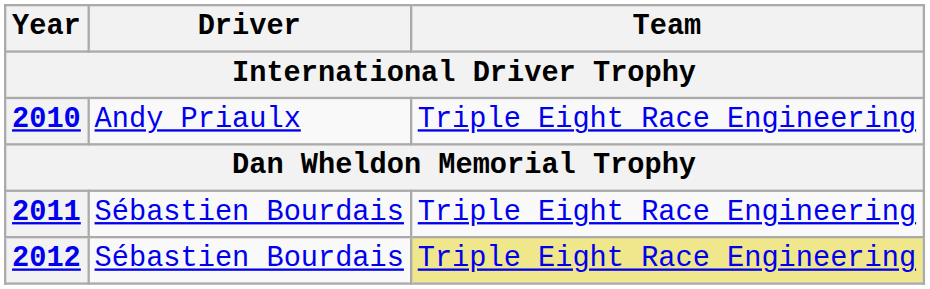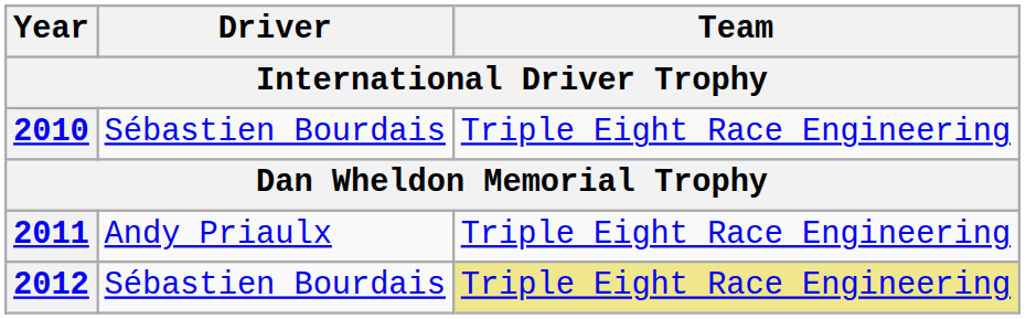 <table class="wikitable" style="font-size:95%;">
 <tr>
 <th>Year</th>
 <th>Driver</th>
 <th>Team</th>
 </tr>
 <tr>
 <th colspan="3">International Driver Trophy</th>
 </tr>
 <tr>
 <th><a href='#'>2010</a></th>
-<td> <a href='#'>Andy Priaulx</a></td>
+<td> <a href='#'>Sébastien Bourdais</a></td>
 <td><a href='#'>Triple Eight Race Engineering</a></td>
 </tr>
 <tr>
 <th colspan="3">Dan Wheldon Memorial Trophy</th>
 </tr>
 <tr>
 <th><a href='#'>2011</a></th>
-<td> <a href='#'>Sébastien Bourdais</a></td>
+<td> <a href='#'>Andy Priaulx</a></td>
 <td><a href='#'>Triple Eight Race Engineering</a></td>
 </tr>
 <tr>
 <th><a href='#'>2012</a></th>
 <td> <a href='#'>Sébastien Bourdais</a></td>
 <td style="background: khaki;"><a href='#'>Triple Eight Race Engineering</a></td>
 </tr>
 </table>
